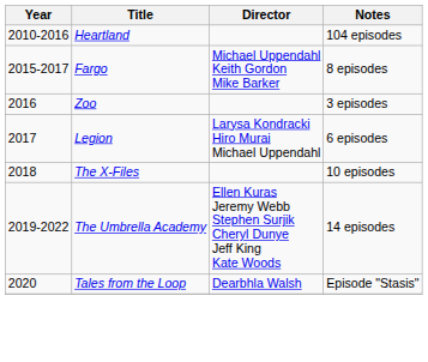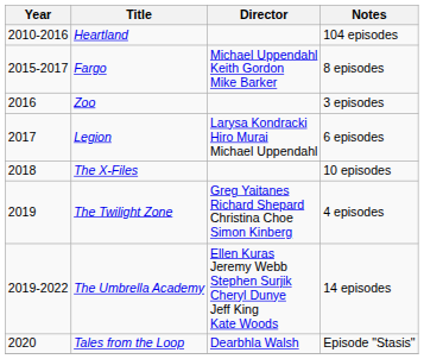 <table class="wikitable">
 <tr>
 <th>Year</th>
 <th>Title</th>
 <th>Director</th>
 <th>Notes</th>
 </tr>
 <tr>
 <td>2010-2016</td>
 <td><em><a href='#'>Heartland</a></em></td>
 <td></td>
 <td>104 episodes</td>
 </tr>
 <tr>
 <td>2015-2017</td>
 <td><em><a href='#'>Fargo</a></em></td>
 <td><a href='#'>Michael Uppendahl</a><br><a href='#'>Keith Gordon</a><br><a href='#'>Mike Barker</a></td>
 <td>8 episodes</td>
 </tr>
 <tr>
 <td>2016</td>
 <td><em><a href='#'>Zoo</a></em></td>
 <td></td>
 <td>3 episodes</td>
 </tr>
 <tr>
 <td>2017</td>
 <td><em><a href='#'>Legion</a></em></td>
 <td><a href='#'>Larysa Kondracki</a><br><a href='#'>Hiro Murai</a><br>Michael Uppendahl</td>
 <td>6 episodes</td>
 </tr>
 <tr>
 <td>2018</td>
 <td><em><a href='#'>The X-Files</a></em></td>
 <td></td>
 <td>10 episodes</td>
 </tr>
 <tr>
+<td>2019</td>
+<td><em><a href='#'>The Twilight Zone</a></em></td>
+<td><a href='#'>Greg Yaitanes</a><br><a href='#'>Richard Shepard</a><br>Christina Choe<br><a href='#'>Simon Kinberg</a></td>
+<td>4 episodes</td>
+</tr>
+<tr>
 <td>2019-2022</td>
 <td><em><a href='#'>The Umbrella Academy</a></em></td>
 <td><a href='#'>Ellen Kuras</a><br>Jeremy Webb<br><a href='#'>Stephen Surjik</a><br><a href='#'>Cheryl Dunye</a><br>Jeff King<br><a href='#'>Kate Woods</a></td>
 <td>14 episodes</td>
 </tr>
 <tr>
 <td>2020</td>
 <td><em><a href='#'>Tales from the Loop</a></em></td>
 <td><a href='#'>Dearbhla Walsh</a></td>
 <td>Episode "Stasis"</td>
 </tr>
 <tr>
 </tr>
 </table>
